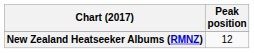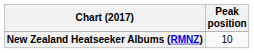 <table class="wikitable sortable plainrowheaders" style="text-align:center">
 <tr>
 <th scope="col">Chart (2017)</th>
 <th scope="col">Peak<br> position</th>
 </tr>
 <tr>
 </tr>
 <tr>
 <th scope="row">New Zealand Heatseeker Albums (<a href='#'>RMNZ</a>)</th>
-<td>12</td>
+<td>10</td>
 </tr>
 </table>
